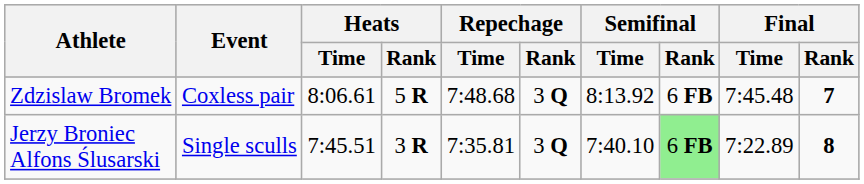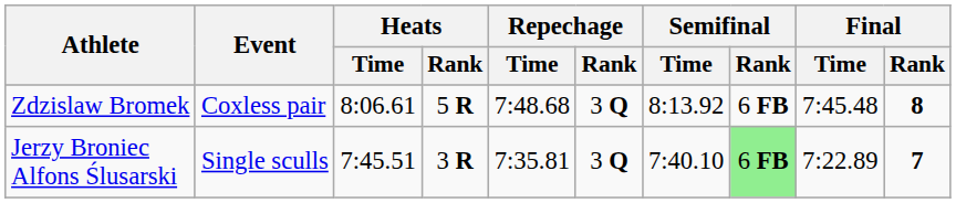 <table class="wikitable" style="font-size:90%">
 <tr>
 <th rowspan="2">Athlete</th>
 <th rowspan="2">Event</th>
 <th colspan="2">Heats</th>
 <th colspan="2">Repechage</th>
 <th colspan="2">Semifinal</th>
 <th colspan="2">Final</th>
 </tr>
 <tr style="font-size:95%">
 <th>Time</th>
 <th>Rank</th>
 <th>Time</th>
 <th>Rank</th>
 <th>Time</th>
 <th>Rank</th>
 <th>Time</th>
 <th>Rank</th>
 </tr>
 <tr align=center>
 <td align=left><a href='#'>Zdzislaw Bromek</a></td>
 <td align=left><a href='#'>Coxless pair</a></td>
 <td>8:06.61</td>
 <td>5 <strong>R</strong></td>
 <td>7:48.68</td>
 <td>3 <strong>Q</strong></td>
 <td>8:13.92</td>
 <td>6 <strong>FB</strong></td>
 <td>7:45.48</td>
-<td><strong>7</strong></td>
+<td><strong>8</strong></td>
 </tr>
 <tr align=center>
 <td align=left><a href='#'>Jerzy Broniec</a><br><a href='#'>Alfons Ślusarski</a></td>
 <td align=left><a href='#'>Single sculls</a></td>
 <td>7:45.51</td>
 <td>3 <strong>R</strong></td>
 <td>7:35.81</td>
 <td>3 <strong>Q</strong></td>
 <td>7:40.10</td>
 <td style="background: lightgreen;">6 <strong>FB</strong></td>
 <td>7:22.89</td>
-<td><strong>8</strong></td>
+<td><strong>7</strong></td>
 </tr>
 </table>
